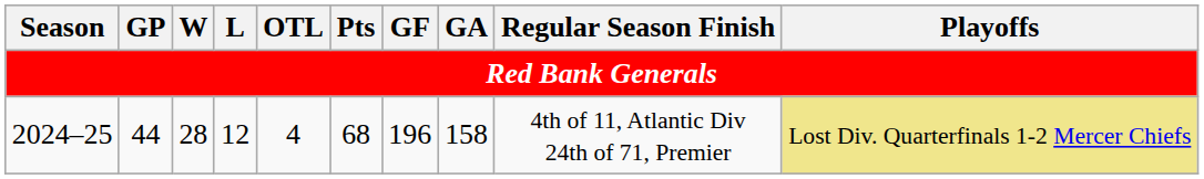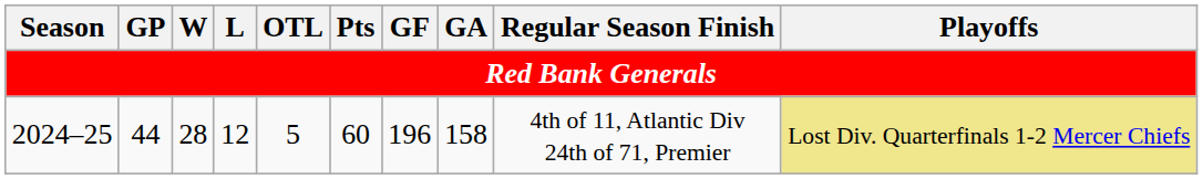 <table class="wikitable" style="text-align:center">
 <tr>
 <th>Season</th>
 <th>GP</th>
 <th>W</th>
 <th>L</th>
 <th>OTL</th>
 <th>Pts</th>
 <th>GF</th>
 <th>GA</th>
 <th>Regular Season Finish</th>
 <th>Playoffs</th>
 </tr>
 <tr align="center" bgcolor=" red"    style="color:white">
 <td colspan="11"><strong><em>Red Bank Generals</em></strong></td>
 </tr>
 <tr>
 <td>2024–25</td>
 <td>44</td>
 <td>28</td>
 <td>12</td>
-<td>4</td>
-<td>68</td>
+<td>5</td>
+<td>60</td>
 <td>196</td>
 <td>158</td>
 <td><small>4th of 11, Atlantic Div<br>24th of 71, Premier </small></td>
 <td style="background: khaki;"><small>Lost Div. Quarterfinals 1-2 <a href='#'>Mercer Chiefs</a></small></td>
 </tr>
 </table>
